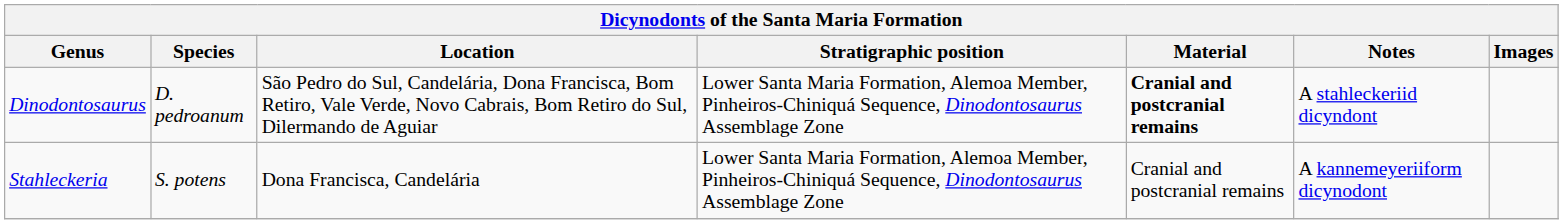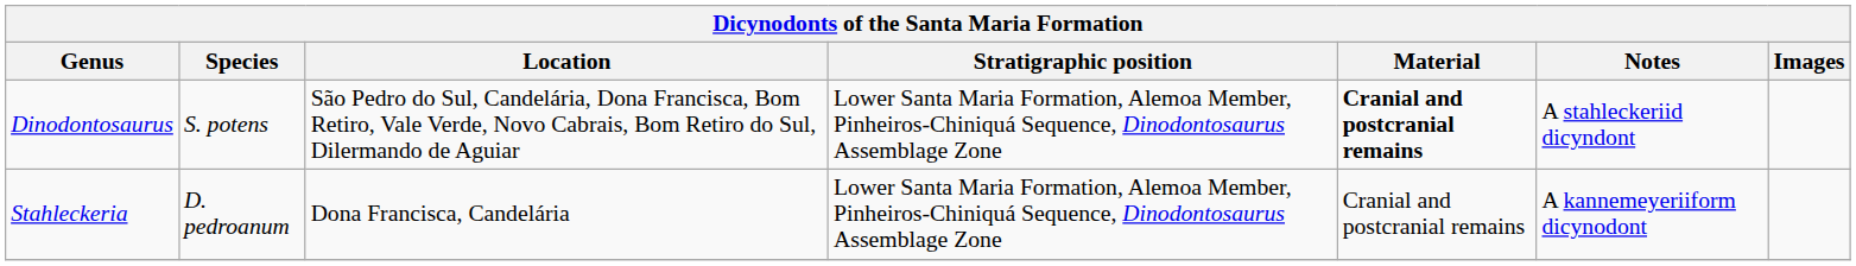 <table class="wikitable" style="margin:auto;"  >
 <tr>
 <th colspan="7" style="text-align:center;"><a href='#'>Dicynodonts</a> of the Santa Maria Formation</th>
 </tr>
 <tr>
 <th>Genus</th>
 <th>Species</th>
 <th>Location</th>
 <th>Stratigraphic position</th>
 <th>Material</th>
 <th>Notes</th>
 <th>Images</th>
 </tr>
 <tr>
 <td><em><a href='#'>Dinodontosaurus</a></em></td>
-<td><em>D.</em> <em>pedroanum</em></td>
+<td><em>S.</em> <em>potens</em></td>
 <td>São Pedro do Sul, Candelária, Dona Francisca, Bom Retiro, Vale Verde, Novo Cabrais, Bom Retiro do Sul, Dilermando de Aguiar</td>
 <td>Lower Santa Maria Formation, Alemoa Member, Pinheiros-Chiniquá Sequence, <em><a href='#'>Dinodontosaurus</a></em> Assemblage Zone</td>
 <td><strong>Cranial and postcranial remains</strong></td>
 <td>A <a href='#'>stahleckeriid</a> <a href='#'>dicyndont</a></td>
 <td></td>
 </tr>
 <tr>
 <td><em><a href='#'>Stahleckeria</a></em></td>
-<td><em>S.</em> <em>potens</em></td>
+<td><em>D.</em> <em>pedroanum</em></td>
 <td>Dona Francisca, Candelária</td>
 <td>Lower Santa Maria Formation, Alemoa Member, Pinheiros-Chiniquá Sequence, <em><a href='#'>Dinodontosaurus</a></em> Assemblage Zone</td>
 <td>Cranial and postcranial remains</td>
 <td>A <a href='#'>kannemeyeriiform</a> <a href='#'>dicynodont</a></td>
 <td></td>
 </tr>
 <tr>
 </tr>
 </table>
